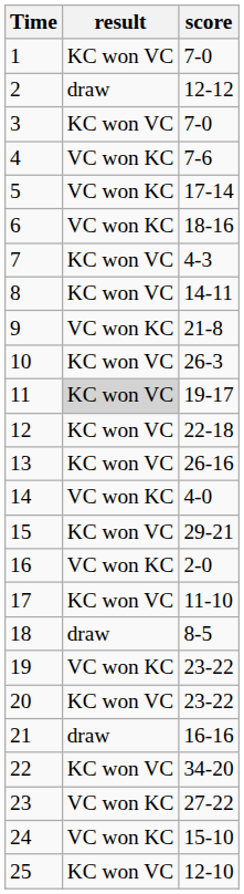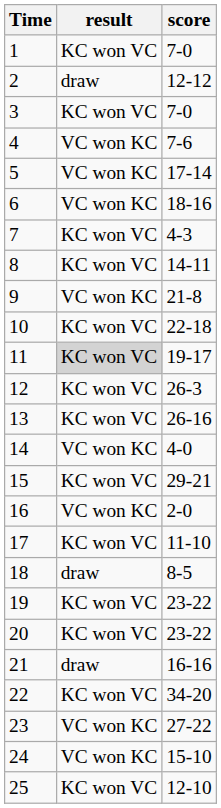 <table class="wikitable">
 <tr>
 <th>Time</th>
 <th>result</th>
 <th>score</th>
 </tr>
 <tr>
 <td>1</td>
 <td>KC won VC</td>
 <td>7-0</td>
 </tr>
 <tr>
 <td>2</td>
 <td>draw</td>
 <td>12-12</td>
 </tr>
 <tr>
 <td>3</td>
 <td>KC won VC</td>
 <td>7-0</td>
 </tr>
 <tr>
 <td>4</td>
 <td>VC won KC</td>
 <td>7-6</td>
 </tr>
 <tr>
 <td>5</td>
 <td>VC won KC</td>
 <td>17-14</td>
 </tr>
 <tr>
 <td>6</td>
 <td>VC won KC</td>
 <td>18-16</td>
 </tr>
 <tr>
 <td>7</td>
 <td>KC won VC</td>
 <td>4-3</td>
 </tr>
 <tr>
 <td>8</td>
 <td>KC won VC</td>
 <td>14-11</td>
 </tr>
 <tr>
 <td>9</td>
 <td>VC won KC</td>
 <td>21-8</td>
 </tr>
 <tr>
 <td>10</td>
 <td>KC won VC</td>
-<td>26-3</td>
+<td>22-18</td>
 </tr>
 <tr>
 <td>11</td>
 <td style="background: lightgrey;">KC won VC</td>
 <td>19-17</td>
 </tr>
 <tr>
 <td>12</td>
 <td>KC won VC</td>
-<td>22-18</td>
+<td>26-3</td>
 </tr>
 <tr>
 <td>13</td>
 <td>KC won VC</td>
 <td>26-16</td>
 </tr>
 <tr>
 <td>14</td>
 <td>VC won KC</td>
 <td>4-0</td>
 </tr>
 <tr>
 <td>15</td>
 <td>KC won VC</td>
 <td>29-21</td>
 </tr>
 <tr>
 <td>16</td>
 <td>VC won KC</td>
 <td>2-0</td>
 </tr>
 <tr>
 <td>17</td>
 <td>KC won VC</td>
 <td>11-10</td>
 </tr>
 <tr>
 <td>18</td>
 <td>draw</td>
 <td>8-5</td>
 </tr>
 <tr>
 <td>19</td>
-<td>VC won KC</td>
+<td>KC won VC</td>
 <td>23-22</td>
 </tr>
 <tr>
 <td>20</td>
 <td>KC won VC</td>
 <td>23-22</td>
 </tr>
 <tr>
 <td>21</td>
 <td>draw</td>
 <td>16-16</td>
 </tr>
 <tr>
 <td>22</td>
 <td>KC won VC</td>
 <td>34-20</td>
 </tr>
 <tr>
 <td>23</td>
 <td>VC won KC</td>
 <td>27-22</td>
 </tr>
 <tr>
 <td>24</td>
 <td>VC won KC</td>
 <td>15-10</td>
 </tr>
 <tr>
 <td>25</td>
 <td>KC won VC</td>
 <td>12-10</td>
 </tr>
 </table>
